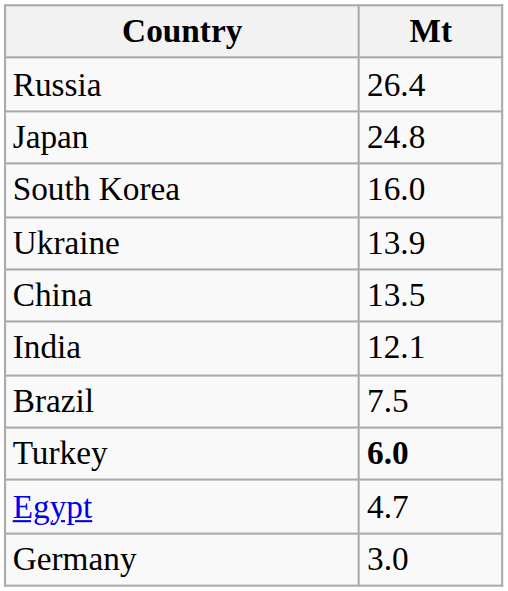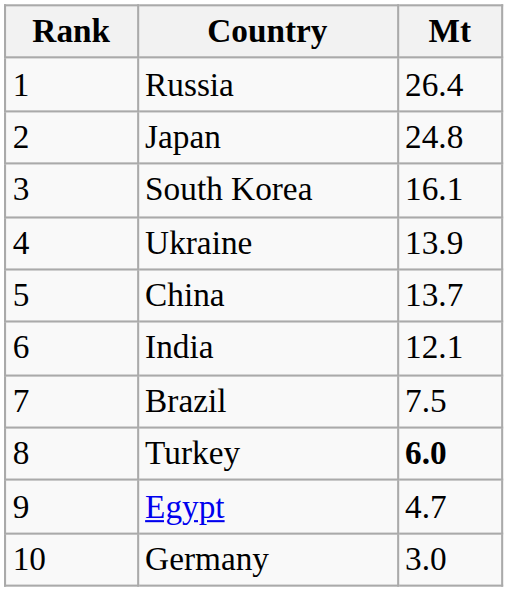 <table class="wikitable"  style="float:left; width:240px;">
 <tr>
+<th>Rank</th>
 <th>Country</th>
 <th>Mt</th>
 </tr>
 <tr>
+<td>1</td>
 <td>Russia</td>
 <td>26.4</td>
 </tr>
 <tr>
+<td>2</td>
 <td>Japan</td>
 <td>24.8</td>
 </tr>
 <tr>
+<td>3</td>
 <td>South Korea</td>
-<td>16.0</td>
+<td>16.1</td>
 </tr>
 <tr>
+<td>4</td>
 <td>Ukraine</td>
 <td>13.9</td>
 </tr>
 <tr>
+<td>5</td>
 <td>China</td>
-<td>13.5</td>
+<td>13.7</td>
 </tr>
 <tr>
+<td>6</td>
 <td>India</td>
 <td>12.1</td>
 </tr>
 <tr>
+<td>7</td>
 <td>Brazil</td>
 <td>7.5</td>
 </tr>
 <tr>
+<td>8</td>
 <td>Turkey</td>
 <td><strong>6.0</strong></td>
 </tr>
 <tr>
+<td>9</td>
 <td><a href='#'>Egypt</a></td>
 <td>4.7</td>
 </tr>
 <tr>
+<td>10</td>
 <td>Germany</td>
 <td>3.0</td>
 </tr>
 </table>
